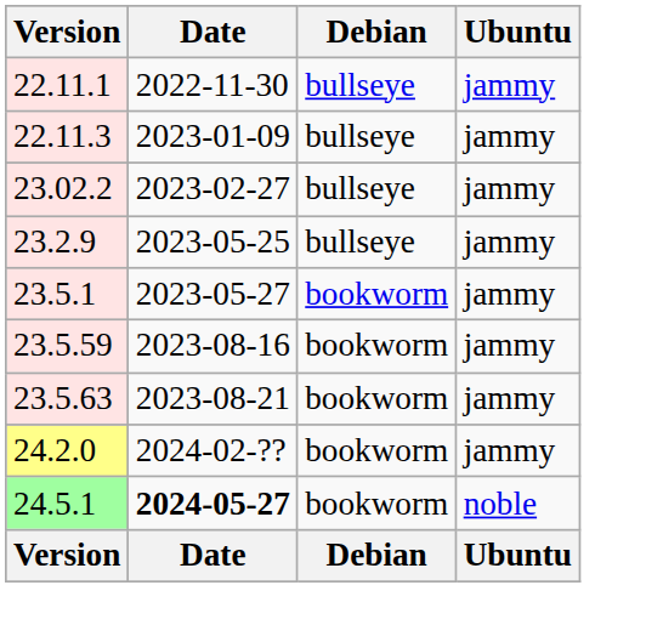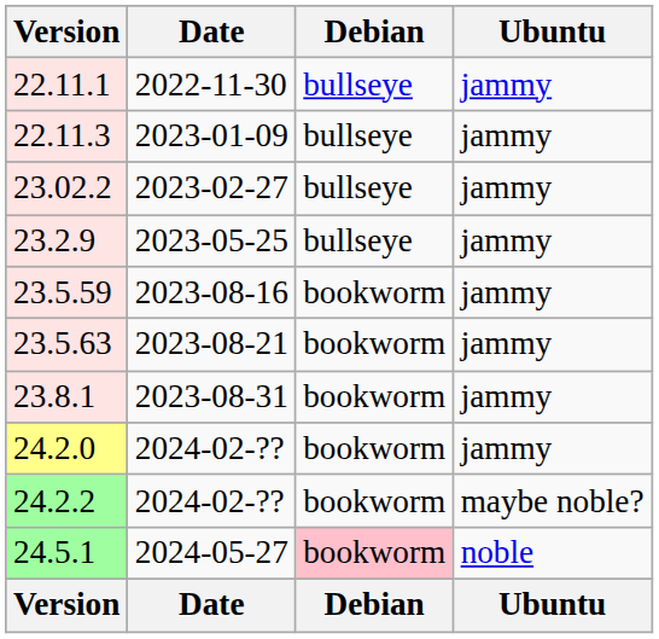 <table class="wikitable sortable">
 <tr>
 <th>Version</th>
 <th>Date</th>
 <th>Debian</th>
 <th>Ubuntu</th>
 </tr>
 <tr>
 <td style="background:#ffe4e4;">22.11.1</td>
 <td>2022-11-30</td>
 <td><a href='#'>bullseye</a></td>
 <td><a href='#'>jammy</a></td>
 </tr>
 <tr>
 <td style="background:#ffe4e4;">22.11.3</td>
 <td>2023-01-09</td>
 <td>bullseye</td>
 <td>jammy</td>
 </tr>
 <tr>
 <td style="background:#ffe4e4;">23.02.2</td>
 <td>2023-02-27</td>
 <td>bullseye</td>
 <td>jammy</td>
 </tr>
 <tr>
 <td style="background:#ffe4e4;">23.2.9</td>
 <td>2023-05-25</td>
 <td>bullseye</td>
 <td>jammy</td>
 </tr>
 <tr>
-<td style="background:#ffe4e4;">23.5.1</td>
-<td>2023-05-27</td>
-<td><a href='#'>bookworm</a></td>
-<td>jammy</td>
-</tr>
-<tr>
 <td style="background:#ffe4e4;">23.5.59</td>
 <td>2023-08-16</td>
 <td>bookworm</td>
 <td>jammy</td>
 </tr>
 <tr>
 <td style="background:#ffe4e4;">23.5.63</td>
 <td>2023-08-21</td>
 <td>bookworm</td>
 <td>jammy</td>
 </tr>
 <tr>
+<td style="background:#ffe4e4;">23.8.1</td>
+<td>2023-08-31</td>
+<td>bookworm</td>
+<td>jammy</td>
+</tr>
+<tr>
 <td style="background:#ffff89;">24.2.0</td>
 <td>2024-02-??</td>
 <td>bookworm</td>
 <td>jammy</td>
 </tr>
 <tr>
+<td style="background:#9fffa0;">24.2.2</td>
+<td>2024-02-??</td>
+<td>bookworm</td>
+<td>maybe noble?</td>
+</tr>
+<tr>
 <td style="background:#9fffa0;">24.5.1</td>
-<td><strong>2024-05-27</strong></td>
-<td>bookworm</td>
+<td>2024-05-27</td>
+<td style="background: pink;">bookworm</td>
 <td><a href='#'>noble</a></td>
 </tr>
 <tr>
 <th>Version</th>
 <th>Date</th>
 <th>Debian</th>
 <th>Ubuntu</th>
 </tr>
 </table>
